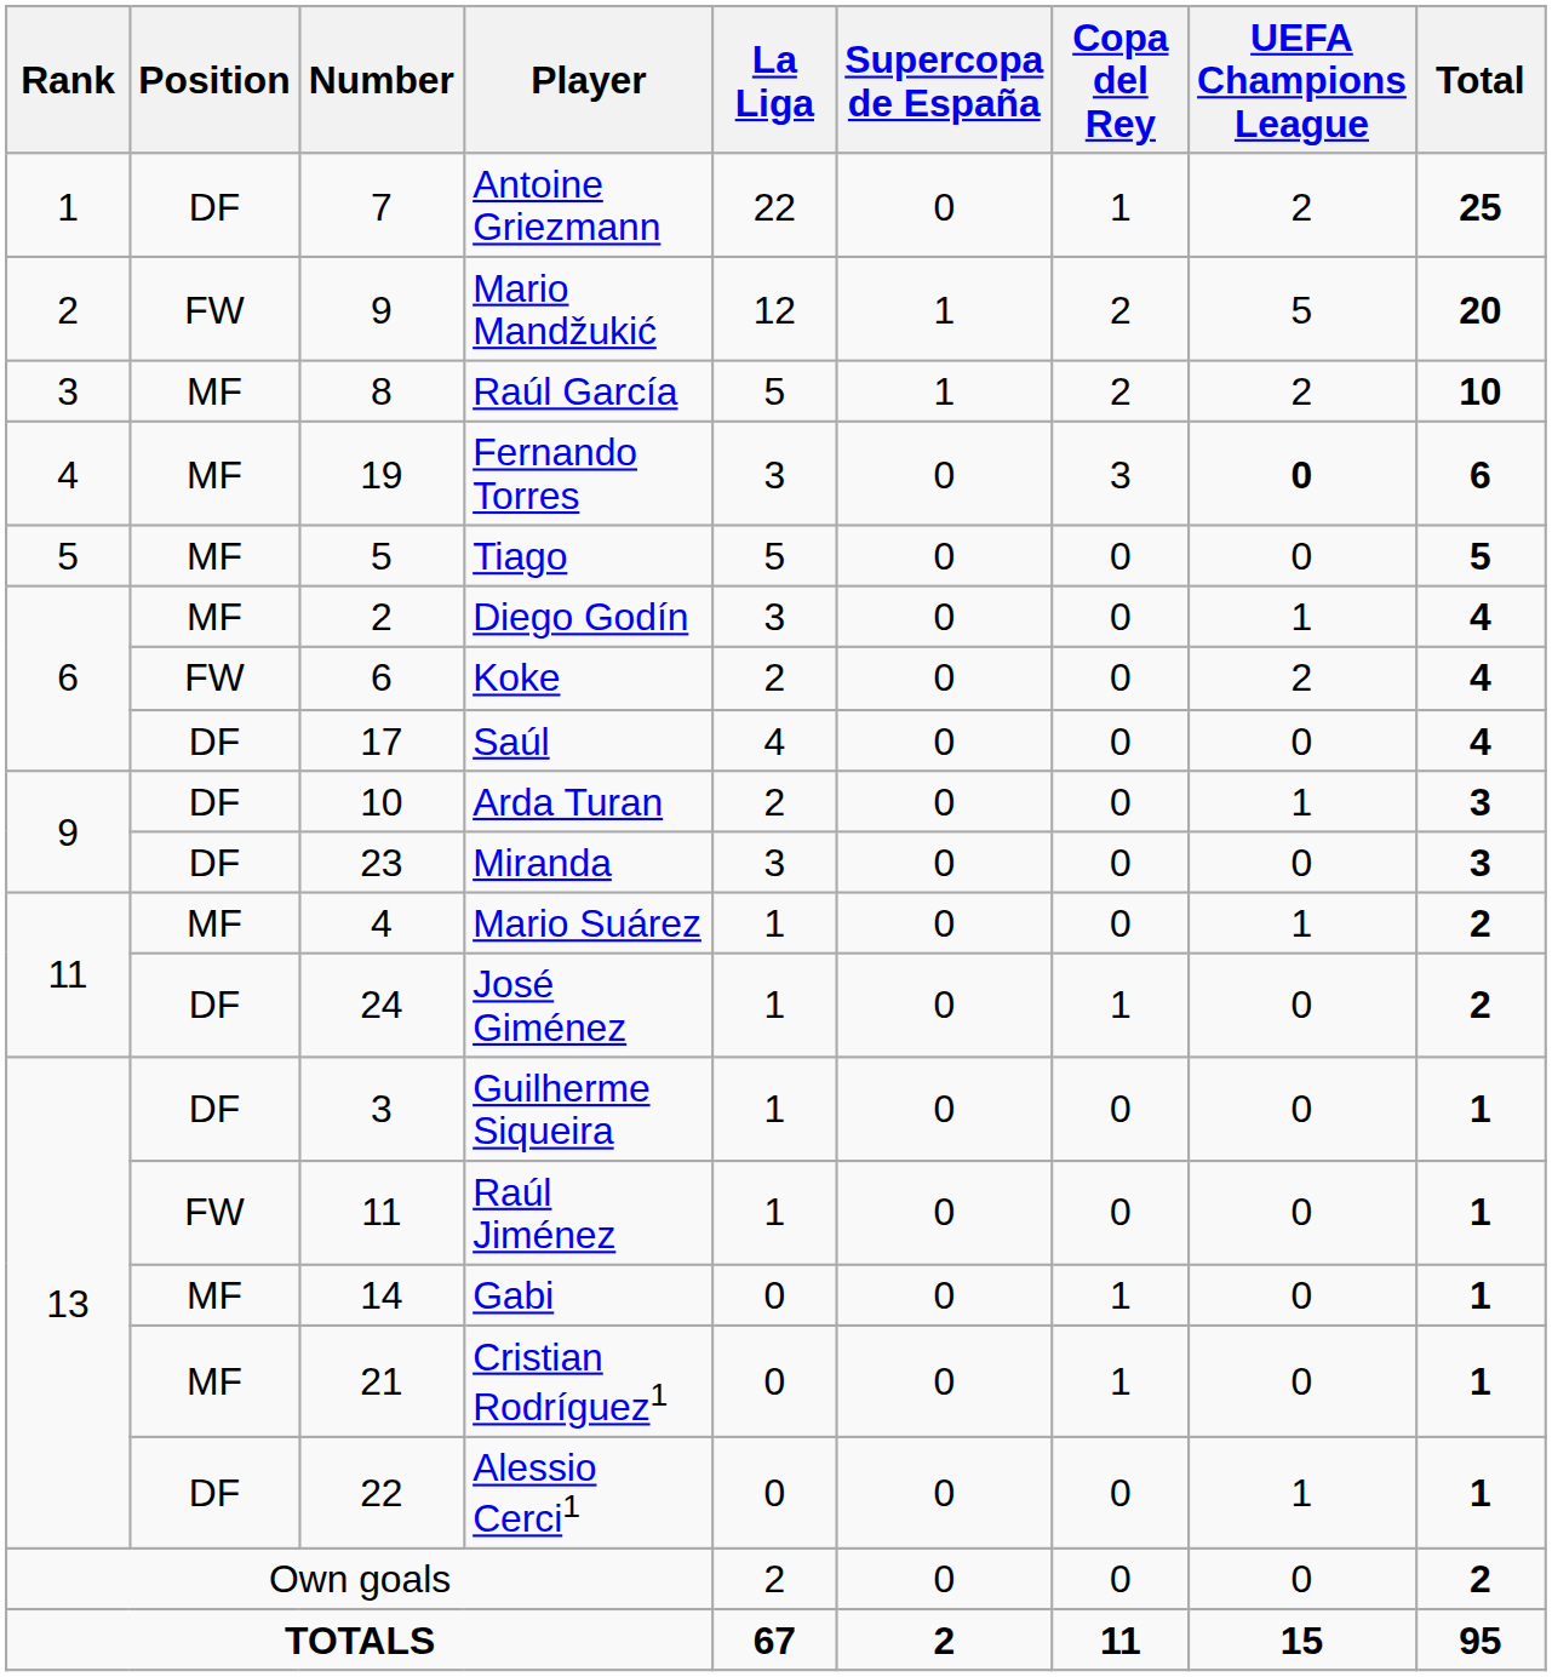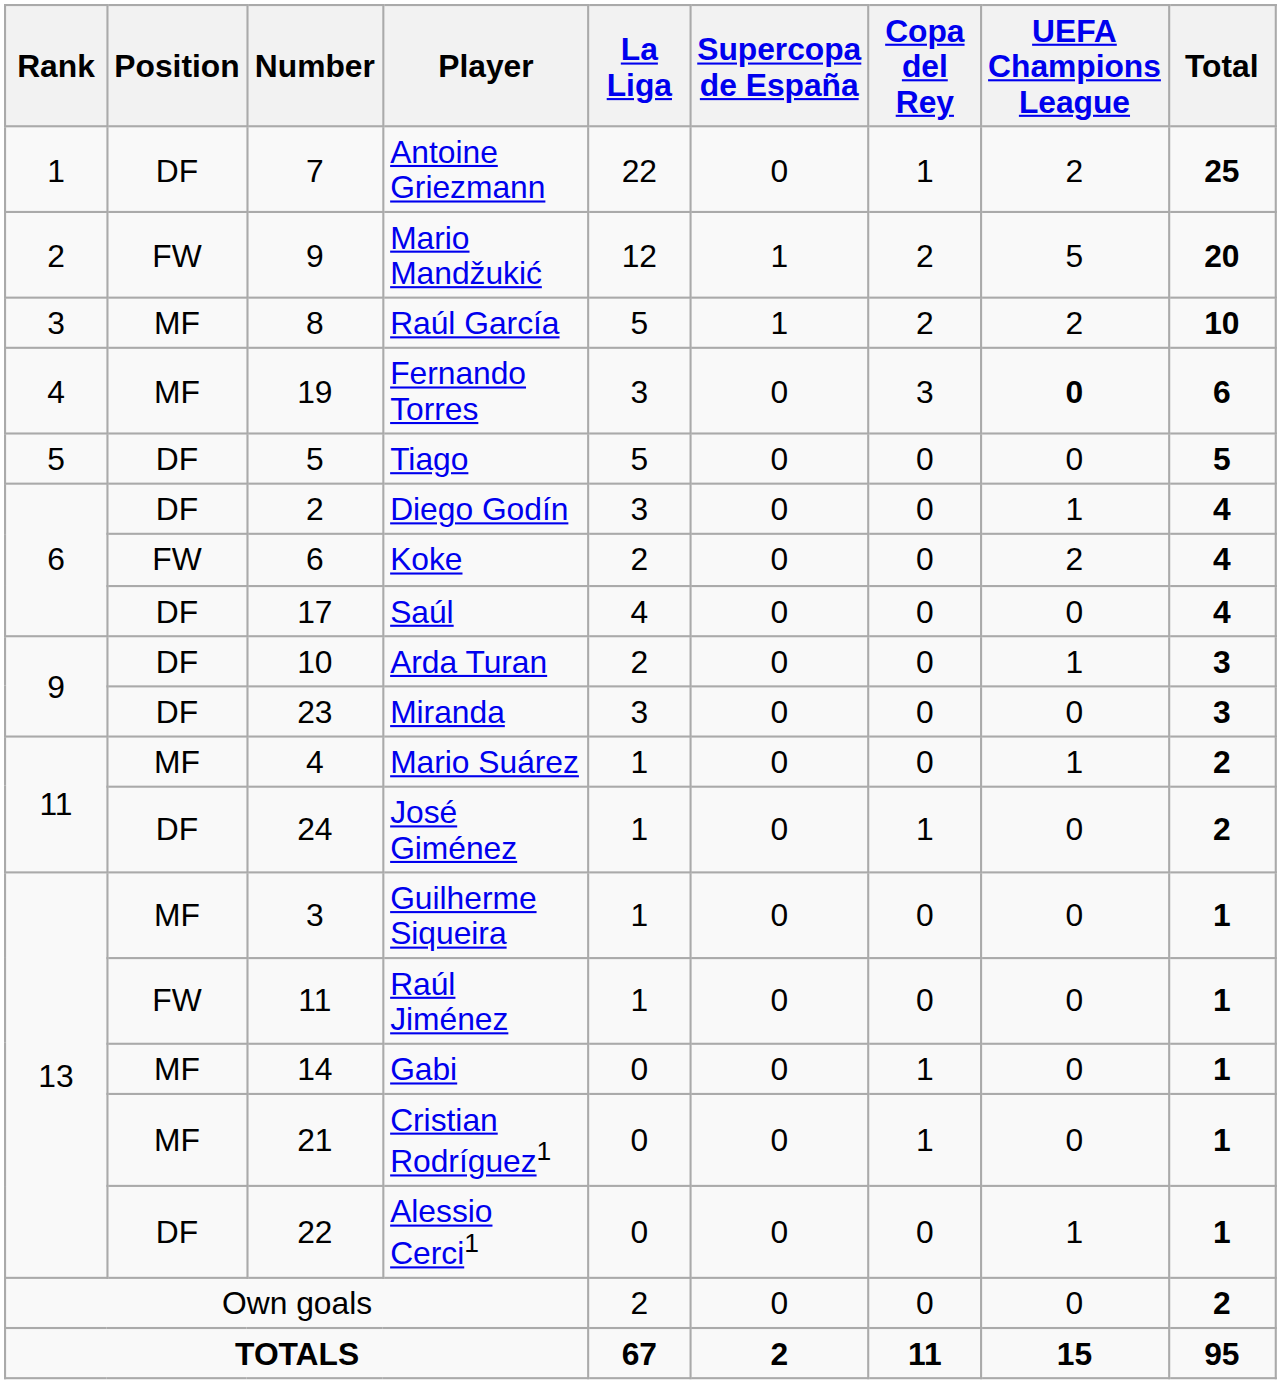 <table class="wikitable" style="font-size: 95%; text-align: center">
 <tr>
 <th width=60>Rank</th>
 <th width=60>Position</th>
 <th width=60>Number</th>
 <th width=150>Player</th>
 <th width=80><a href='#'>La Liga</a></th>
 <th width=80><a href='#'>Supercopa de España</a></th>
 <th width=80><a href='#'>Copa del Rey</a></th>
 <th width=80><a href='#'>UEFA Champions League</a></th>
 <th width=80><strong>Total</strong></th>
 </tr>
 <tr>
 <td>1</td>
 <td>DF</td>
 <td>7</td>
 <td align=left> <a href='#'>Antoine Griezmann</a></td>
 <td>22</td>
 <td>0</td>
 <td>1</td>
 <td>2</td>
 <td><strong>25</strong></td>
 </tr>
 <tr>
 <td>2</td>
 <td>FW</td>
 <td>9</td>
 <td align=left> <a href='#'>Mario Mandžukić</a></td>
 <td>12</td>
 <td>1</td>
 <td>2</td>
 <td>5</td>
 <td><strong>20</strong></td>
 </tr>
 <tr>
 <td>3</td>
 <td>MF</td>
 <td>8</td>
 <td align=left> <a href='#'>Raúl García</a></td>
 <td>5</td>
 <td>1</td>
 <td>2</td>
 <td>2</td>
 <td><strong>10</strong></td>
 </tr>
 <tr>
 <td>4</td>
 <td>MF</td>
 <td>19</td>
 <td align=left> <a href='#'>Fernando Torres</a></td>
 <td>3</td>
 <td>0</td>
 <td>3</td>
 <td><strong>0</strong></td>
 <td><strong>6</strong></td>
 </tr>
 <tr>
 <td>5</td>
-<td>MF</td>
+<td>DF</td>
 <td>5</td>
 <td align=left> <a href='#'>Tiago</a></td>
 <td>5</td>
 <td>0</td>
 <td>0</td>
 <td>0</td>
 <td><strong>5</strong></td>
 </tr>
 <tr>
 <td rowspan="3">6</td>
-<td>MF</td>
+<td>DF</td>
 <td>2</td>
 <td align=left> <a href='#'>Diego Godín</a></td>
 <td>3</td>
 <td>0</td>
 <td>0</td>
 <td>1</td>
 <td><strong>4</strong></td>
 </tr>
 <tr>
 <td>FW</td>
 <td>6</td>
 <td align=left> <a href='#'>Koke</a></td>
 <td>2</td>
 <td>0</td>
 <td>0</td>
 <td>2</td>
 <td><strong>4</strong></td>
 </tr>
 <tr>
 <td>DF</td>
 <td>17</td>
 <td align=left> <a href='#'>Saúl</a></td>
 <td>4</td>
 <td>0</td>
 <td>0</td>
 <td>0</td>
 <td><strong>4</strong></td>
 </tr>
 <tr>
 <td rowspan="2">9</td>
 <td>DF</td>
 <td>10</td>
 <td align=left> <a href='#'>Arda Turan</a></td>
 <td>2</td>
 <td>0</td>
 <td>0</td>
 <td>1</td>
 <td><strong>3</strong></td>
 </tr>
 <tr>
 <td>DF</td>
 <td>23</td>
 <td align=left> <a href='#'>Miranda</a></td>
 <td>3</td>
 <td>0</td>
 <td>0</td>
 <td>0</td>
 <td><strong>3</strong></td>
 </tr>
 <tr>
 <td rowspan="2">11</td>
 <td>MF</td>
 <td>4</td>
 <td align=left> <a href='#'>Mario Suárez</a></td>
 <td>1</td>
 <td>0</td>
 <td>0</td>
 <td>1</td>
 <td><strong>2</strong></td>
 </tr>
 <tr>
 <td>DF</td>
 <td>24</td>
 <td align=left> <a href='#'>José Giménez</a></td>
 <td>1</td>
 <td>0</td>
 <td>1</td>
 <td>0</td>
 <td><strong>2</strong></td>
 </tr>
 <tr>
 <td rowspan="5">13</td>
-<td>DF</td>
+<td>MF</td>
 <td>3</td>
 <td align=left> <a href='#'>Guilherme Siqueira</a></td>
 <td>1</td>
 <td>0</td>
 <td>0</td>
 <td>0</td>
 <td><strong>1</strong></td>
 </tr>
 <tr>
 <td>FW</td>
 <td>11</td>
 <td align=left> <a href='#'>Raúl Jiménez</a></td>
 <td>1</td>
 <td>0</td>
 <td>0</td>
 <td>0</td>
 <td><strong>1</strong></td>
 </tr>
 <tr>
 <td>MF</td>
 <td>14</td>
 <td align=left> <a href='#'>Gabi</a></td>
 <td>0</td>
 <td>0</td>
 <td>1</td>
 <td>0</td>
 <td><strong>1</strong></td>
 </tr>
 <tr>
 <td>MF</td>
 <td>21</td>
 <td align=left> <a href='#'>Cristian Rodríguez</a><sup>1</sup></td>
 <td>0</td>
 <td>0</td>
 <td>1</td>
 <td>0</td>
 <td><strong>1</strong></td>
 </tr>
 <tr>
 <td>DF</td>
 <td>22</td>
 <td align=left> <a href='#'>Alessio Cerci</a><sup>1</sup></td>
 <td>0</td>
 <td>0</td>
 <td>0</td>
 <td>1</td>
 <td><strong>1</strong></td>
 </tr>
 <tr>
 <td colspan=4>Own goals</td>
 <td>2</td>
 <td>0</td>
 <td>0</td>
 <td>0</td>
 <td><strong>2</strong></td>
 </tr>
 <tr>
 <td colspan="4"><strong>TOTALS</strong></td>
 <td><strong>67</strong></td>
 <td><strong>2</strong></td>
 <td><strong>11</strong></td>
 <td><strong>15</strong></td>
 <td><strong>95</strong></td>
 </tr>
 </table>
